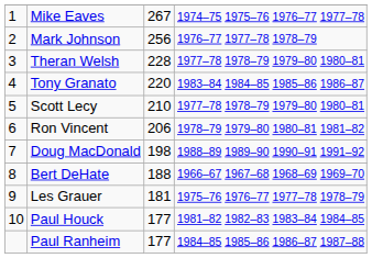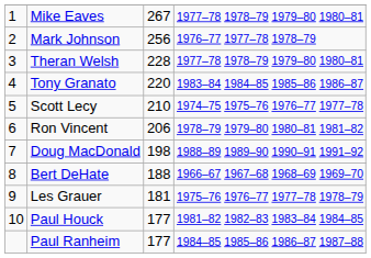 <table class="wikitable">
 <tr>
 </tr>
 <tr>
 <td>1</td>
 <td><a href='#'>Mike Eaves</a></td>
 <td>267</td>
-<td style="font-size:80%;"><a href='#'>1974–75</a> <a href='#'>1975–76</a> <a href='#'>1976–77</a> <a href='#'>1977–78</a></td>
+<td style="font-size:80%;"><a href='#'>1977–78</a> <a href='#'>1978–79</a> <a href='#'>1979–80</a> <a href='#'>1980–81</a></td>
 </tr>
 <tr>
 <td>2</td>
 <td><a href='#'>Mark Johnson</a></td>
 <td>256</td>
 <td style="font-size:80%;"><a href='#'>1976–77</a>  <a href='#'>1977–78</a> <a href='#'>1978–79</a></td>
 </tr>
 <tr>
 <td>3</td>
 <td><a href='#'>Theran Welsh</a></td>
 <td>228</td>
 <td style="font-size:80%;"><a href='#'>1977–78</a> <a href='#'>1978–79</a> <a href='#'>1979–80</a> <a href='#'>1980–81</a></td>
 </tr>
 <tr>
 <td>4</td>
 <td><a href='#'>Tony Granato</a></td>
 <td>220</td>
 <td style="font-size:80%;"><a href='#'>1983–84</a> <a href='#'>1984–85</a> <a href='#'>1985–86</a> <a href='#'>1986–87</a></td>
 </tr>
 <tr>
 <td>5</td>
 <td>Scott Lecy</td>
 <td>210</td>
-<td style="font-size:80%;"><a href='#'>1977–78</a> <a href='#'>1978–79</a> <a href='#'>1979–80</a> <a href='#'>1980–81</a></td>
+<td style="font-size:80%;"><a href='#'>1974–75</a> <a href='#'>1975–76</a> <a href='#'>1976–77</a> <a href='#'>1977–78</a></td>
 </tr>
 <tr>
 <td>6</td>
 <td>Ron Vincent</td>
 <td>206</td>
 <td style="font-size:80%;"><a href='#'>1978–79</a> <a href='#'>1979–80</a> <a href='#'>1980–81</a> <a href='#'>1981–82</a></td>
 </tr>
 <tr>
 <td>7</td>
 <td><a href='#'>Doug MacDonald</a></td>
 <td>198</td>
 <td style="font-size:80%;"><a href='#'>1988–89</a> <a href='#'>1989–90</a> <a href='#'>1990–91</a> <a href='#'>1991–92</a></td>
 </tr>
 <tr>
 <td>8</td>
 <td><a href='#'>Bert DeHate</a></td>
 <td>188</td>
 <td style="font-size:80%;"><a href='#'>1966–67</a> <a href='#'>1967–68</a> <a href='#'>1968–69</a> <a href='#'>1969–70</a></td>
 </tr>
 <tr>
 <td>9</td>
 <td>Les Grauer</td>
 <td>181</td>
 <td style="font-size:80%;"><a href='#'>1975–76</a> <a href='#'>1976–77</a> <a href='#'>1977–78</a> <a href='#'>1978–79</a></td>
 </tr>
 <tr>
 <td>10</td>
 <td><a href='#'>Paul Houck</a></td>
 <td>177</td>
 <td style="font-size:80%;"><a href='#'>1981–82</a> <a href='#'>1982–83</a> <a href='#'>1983–84</a> <a href='#'>1984–85</a></td>
 </tr>
 <tr>
 <td></td>
 <td><a href='#'>Paul Ranheim</a></td>
 <td>177</td>
 <td style="font-size:80%;"><a href='#'>1984–85</a> <a href='#'>1985–86</a> <a href='#'>1986–87</a> <a href='#'>1987–88</a></td>
 </tr>
 </table>
